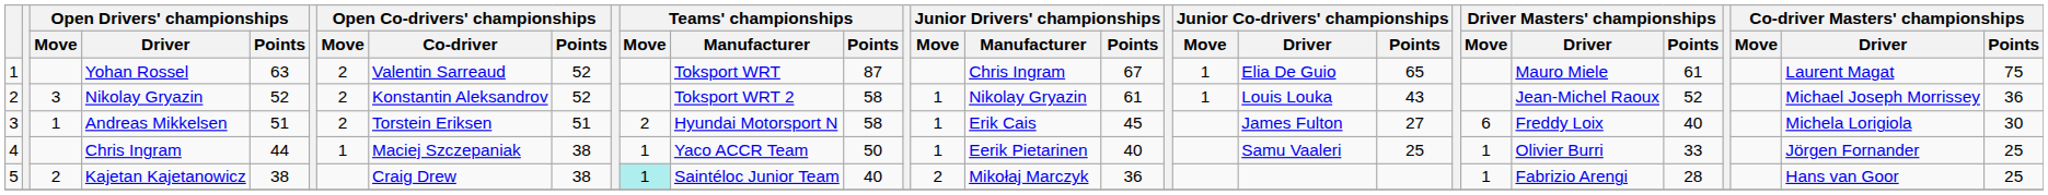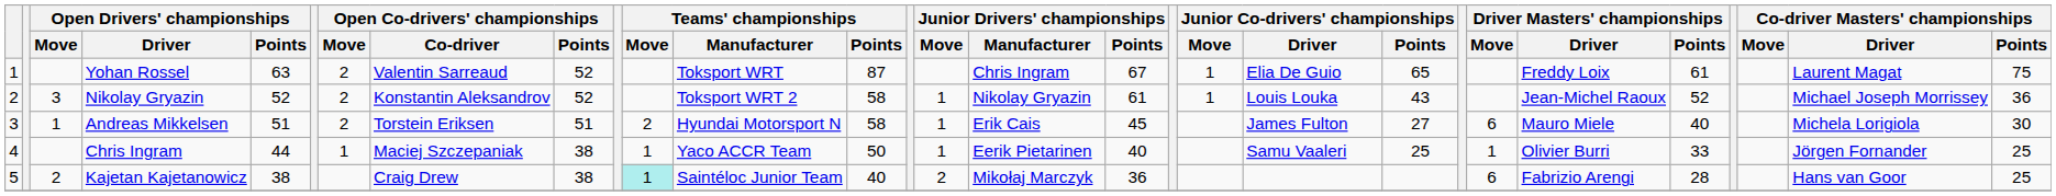 <table class="wikitable" style="font-size:85%;">
 <tr>
 <th rowspan="2"></th>
 <th rowspan="7" style="width:5px;"></th>
 <th colspan="3" nowrap>Open Drivers' championships</th>
 <th rowspan="7" style="width:5px;"></th>
 <th colspan="3" nowrap>Open Co-drivers' championships</th>
 <th rowspan="7" style="width:5px;"></th>
 <th colspan="3" nowrap>Teams' championships</th>
 <th rowspan="7" style="width:5px;"></th>
 <th colspan="3" nowrap>Junior Drivers' championships</th>
 <th rowspan="7" style="width:5px;"></th>
 <th colspan="3" nowrap>Junior Co-drivers' championships</th>
 <th rowspan="7" style="width:5px;"></th>
 <th colspan="3" nowrap>Driver Masters' championships</th>
 <th rowspan="7" style="width:5px;"></th>
 <th colspan="3" nowrap>Co-driver Masters' championships</th>
 </tr>
 <tr>
 <th>Move</th>
 <th>Driver</th>
 <th>Points</th>
 <th>Move</th>
 <th>Co-driver</th>
 <th>Points</th>
 <th>Move</th>
 <th>Manufacturer</th>
 <th>Points</th>
 <th>Move</th>
 <th>Manufacturer</th>
 <th>Points</th>
 <th>Move</th>
 <th>Driver</th>
 <th>Points</th>
 <th>Move</th>
 <th>Driver</th>
 <th>Points</th>
 <th>Move</th>
 <th>Driver</th>
 <th>Points</th>
 </tr>
 <tr>
 <td align="center">1</td>
 <td align="center"></td>
 <td><a href='#'>Yohan Rossel</a></td>
 <td align="center">63</td>
 <td align="center"> 2</td>
 <td nowrap><a href='#'>Valentin Sarreaud</a></td>
 <td align="center">52</td>
 <td align="center"></td>
 <td><a href='#'>Toksport WRT</a></td>
 <td align="center">87</td>
 <td align="center"></td>
 <td nowrap><a href='#'>Chris Ingram</a></td>
 <td align="center">67</td>
 <td align="center"> 1</td>
 <td><a href='#'>Elia De Guio</a></td>
 <td align="center">65</td>
 <td align="center"></td>
-<td><a href='#'>Mauro Miele</a></td>
+<td><a href='#'>Freddy Loix</a></td>
 <td align="center">61</td>
 <td align="center"></td>
 <td><a href='#'>Laurent Magat</a></td>
 <td align="center">75</td>
 </tr>
 <tr>
 <td align="center">2</td>
 <td align="center"> 3</td>
 <td><a href='#'>Nikolay Gryazin</a></td>
 <td align="center">52</td>
 <td align="center"> 2</td>
 <td nowrap><a href='#'>Konstantin Aleksandrov</a></td>
 <td align="center">52</td>
 <td align="center"></td>
 <td><a href='#'>Toksport WRT 2</a></td>
 <td align="center">58</td>
 <td align="center"> 1</td>
 <td><a href='#'>Nikolay Gryazin</a></td>
 <td align="center">61</td>
 <td align="center"> 1</td>
 <td><a href='#'>Louis Louka</a></td>
 <td align="center">43</td>
 <td align="center"></td>
 <td nowrap><a href='#'>Jean-Michel Raoux</a></td>
 <td align="center">52</td>
 <td align="center"></td>
 <td nowrap><a href='#'>Michael Joseph Morrissey</a></td>
 <td align="center">36</td>
 </tr>
 <tr>
 <td align="center">3</td>
 <td align="center"> 1</td>
 <td><a href='#'>Andreas Mikkelsen</a></td>
 <td align="center">51</td>
 <td align="center"> 2</td>
 <td><a href='#'>Torstein Eriksen</a></td>
 <td align="center">51</td>
 <td align="center"> 2</td>
 <td nowrap><a href='#'>Hyundai Motorsport N</a></td>
 <td align="center">58</td>
 <td align="center"> 1</td>
 <td><a href='#'>Erik Cais</a></td>
 <td align="center">45</td>
 <td align="center"></td>
 <td><a href='#'>James Fulton</a></td>
 <td align="center">27</td>
 <td align="center"> 6</td>
-<td><a href='#'>Freddy Loix</a></td>
+<td><a href='#'>Mauro Miele</a></td>
 <td align="center">40</td>
 <td align="center"></td>
 <td><a href='#'>Michela Lorigiola</a></td>
 <td align="center">30</td>
 </tr>
 <tr>
 <td align="center">4</td>
 <td align="center"></td>
 <td><a href='#'>Chris Ingram</a></td>
 <td align="center">44</td>
 <td align="center"> 1</td>
 <td><a href='#'>Maciej Szczepaniak</a></td>
 <td align="center">38</td>
 <td align="center"> 1</td>
 <td><a href='#'>Yaco ACCR Team</a></td>
 <td align="center">50</td>
 <td align="center"> 1</td>
 <td nowrap><a href='#'>Eerik Pietarinen</a></td>
 <td align="center">40</td>
 <td align="center"></td>
 <td><a href='#'>Samu Vaaleri</a></td>
 <td align="center">25</td>
 <td align="center"> 1</td>
 <td><a href='#'>Olivier Burri</a></td>
 <td align="center">33</td>
 <td align="center"></td>
 <td><a href='#'>Jörgen Fornander</a></td>
 <td align="center">25</td>
 </tr>
 <tr>
 <td align="center">5</td>
 <td align="center"> 2</td>
 <td nowrap><a href='#'>Kajetan Kajetanowicz</a></td>
 <td align="center">38</td>
 <td align="center"></td>
 <td><a href='#'>Craig Drew</a></td>
 <td align="center">38</td>
 <td align="center" style="background: paleturquoise;"> 1</td>
 <td nowrap><a href='#'>Saintéloc Junior Team</a></td>
 <td align="center">40</td>
 <td align="center"> 2</td>
 <td><a href='#'>Mikołaj Marczyk</a></td>
 <td align="center">36</td>
 <td></td>
 <td></td>
 <td></td>
-<td align="center"> 1</td>
+<td align="center"> 6</td>
 <td><a href='#'>Fabrizio Arengi</a></td>
 <td align="center">28</td>
 <td align="center"></td>
 <td><a href='#'>Hans van Goor</a></td>
 <td align="center">25</td>
 </tr>
 <tr>
 </tr>
 </table>
